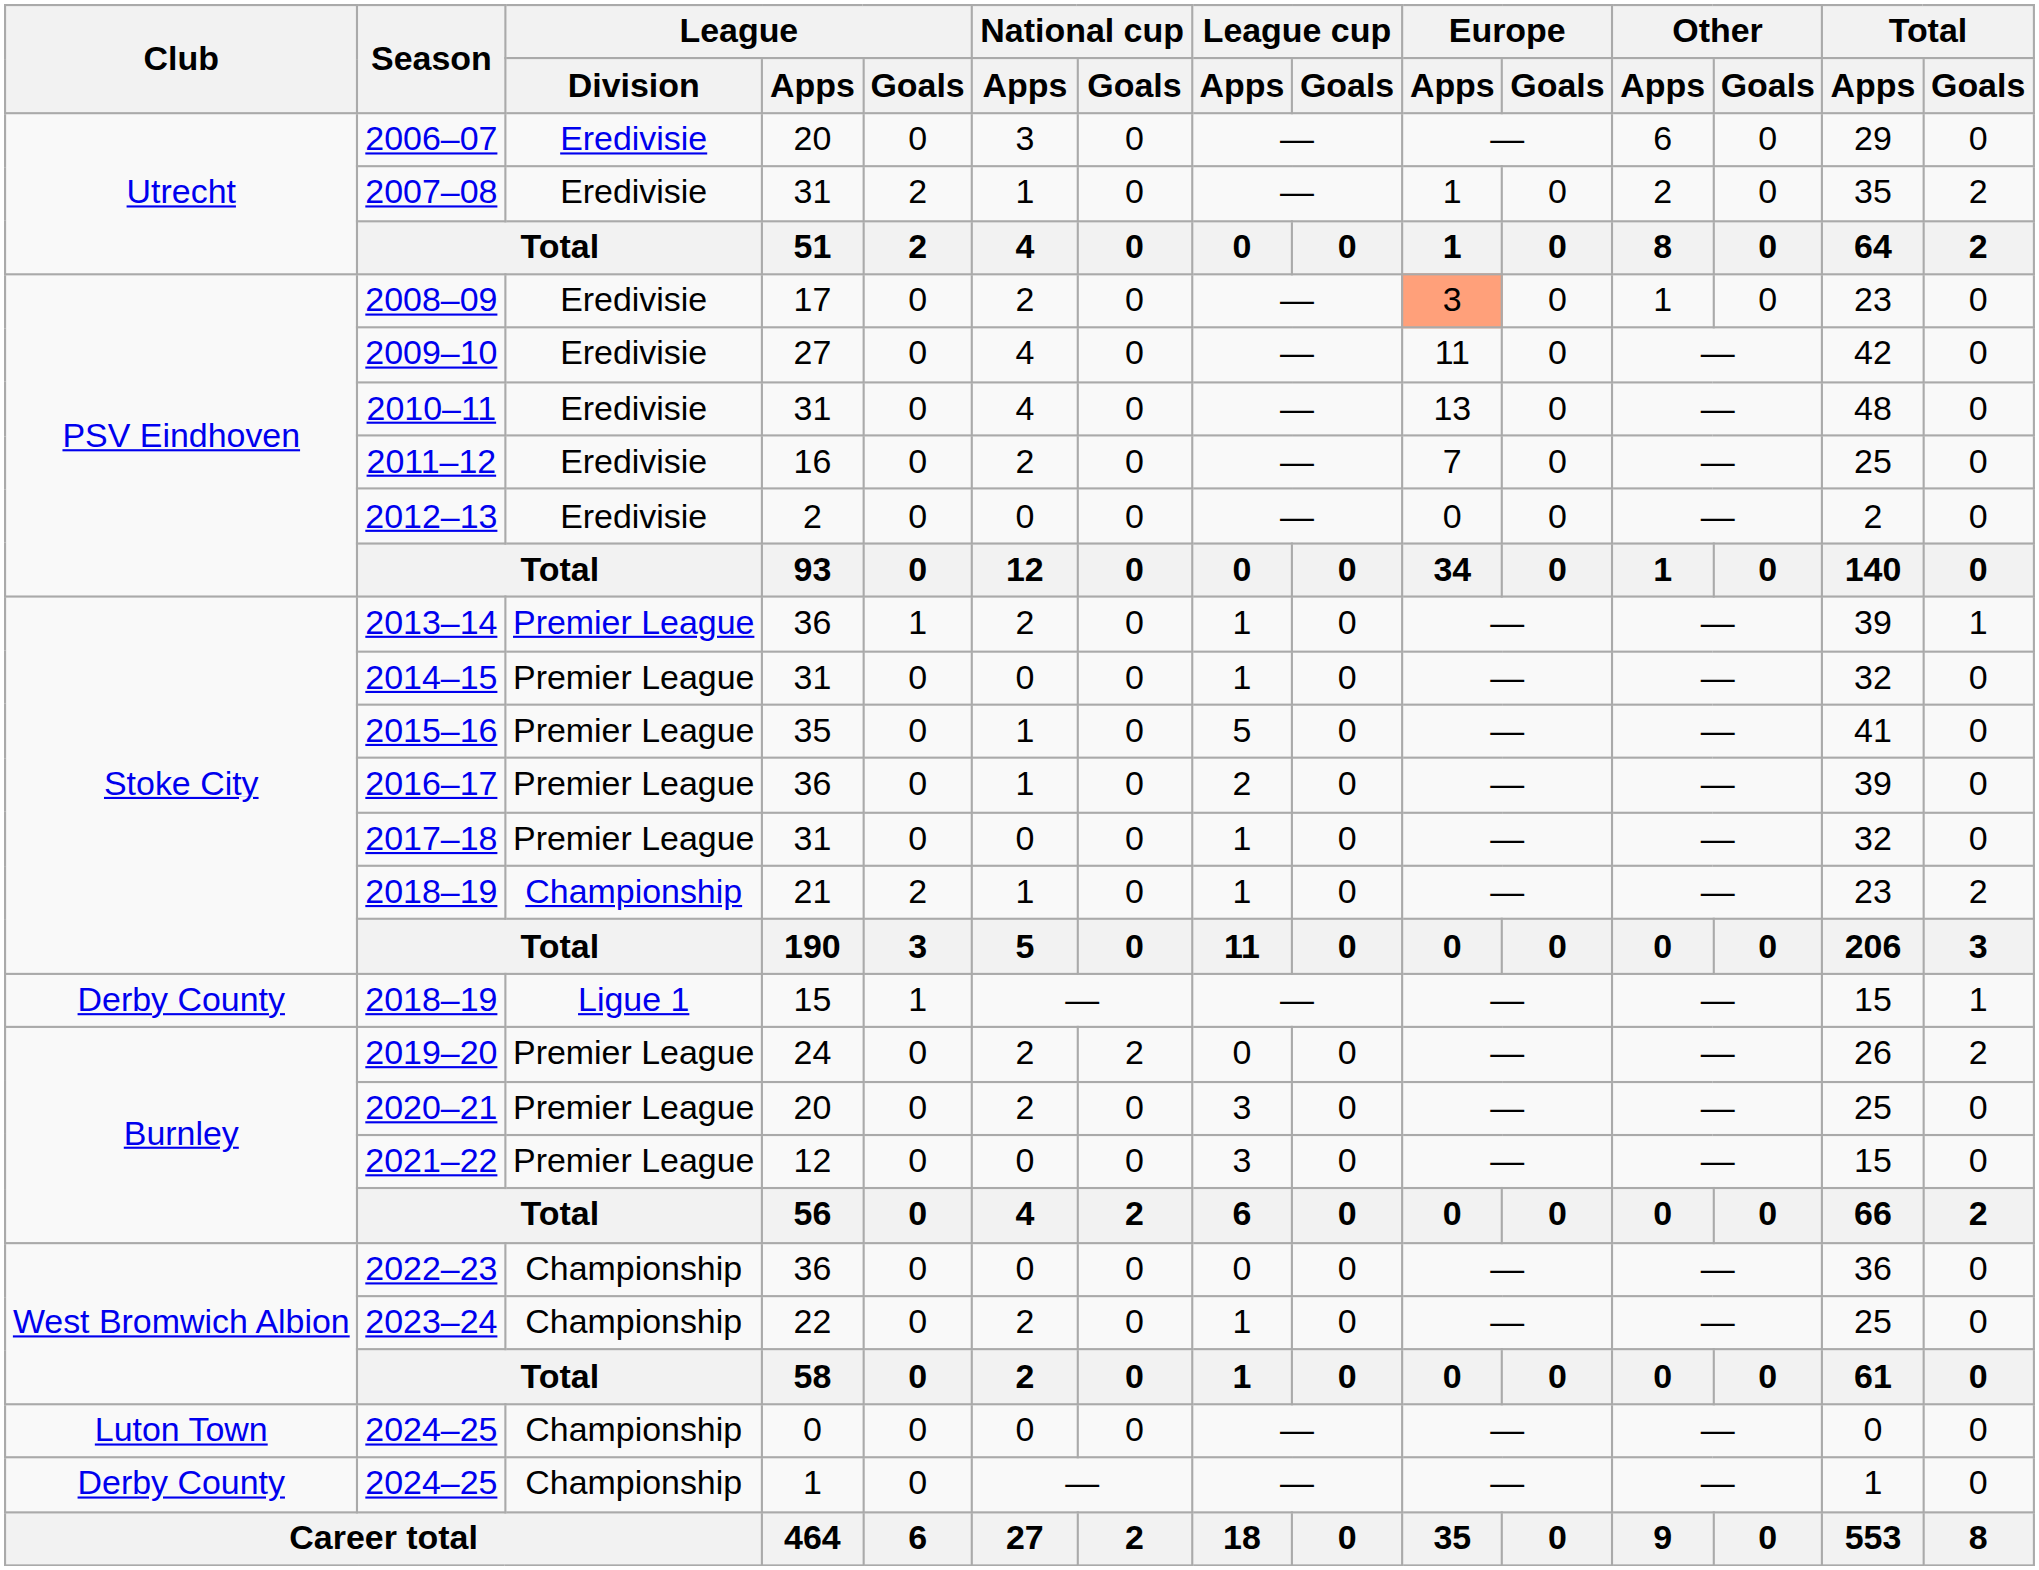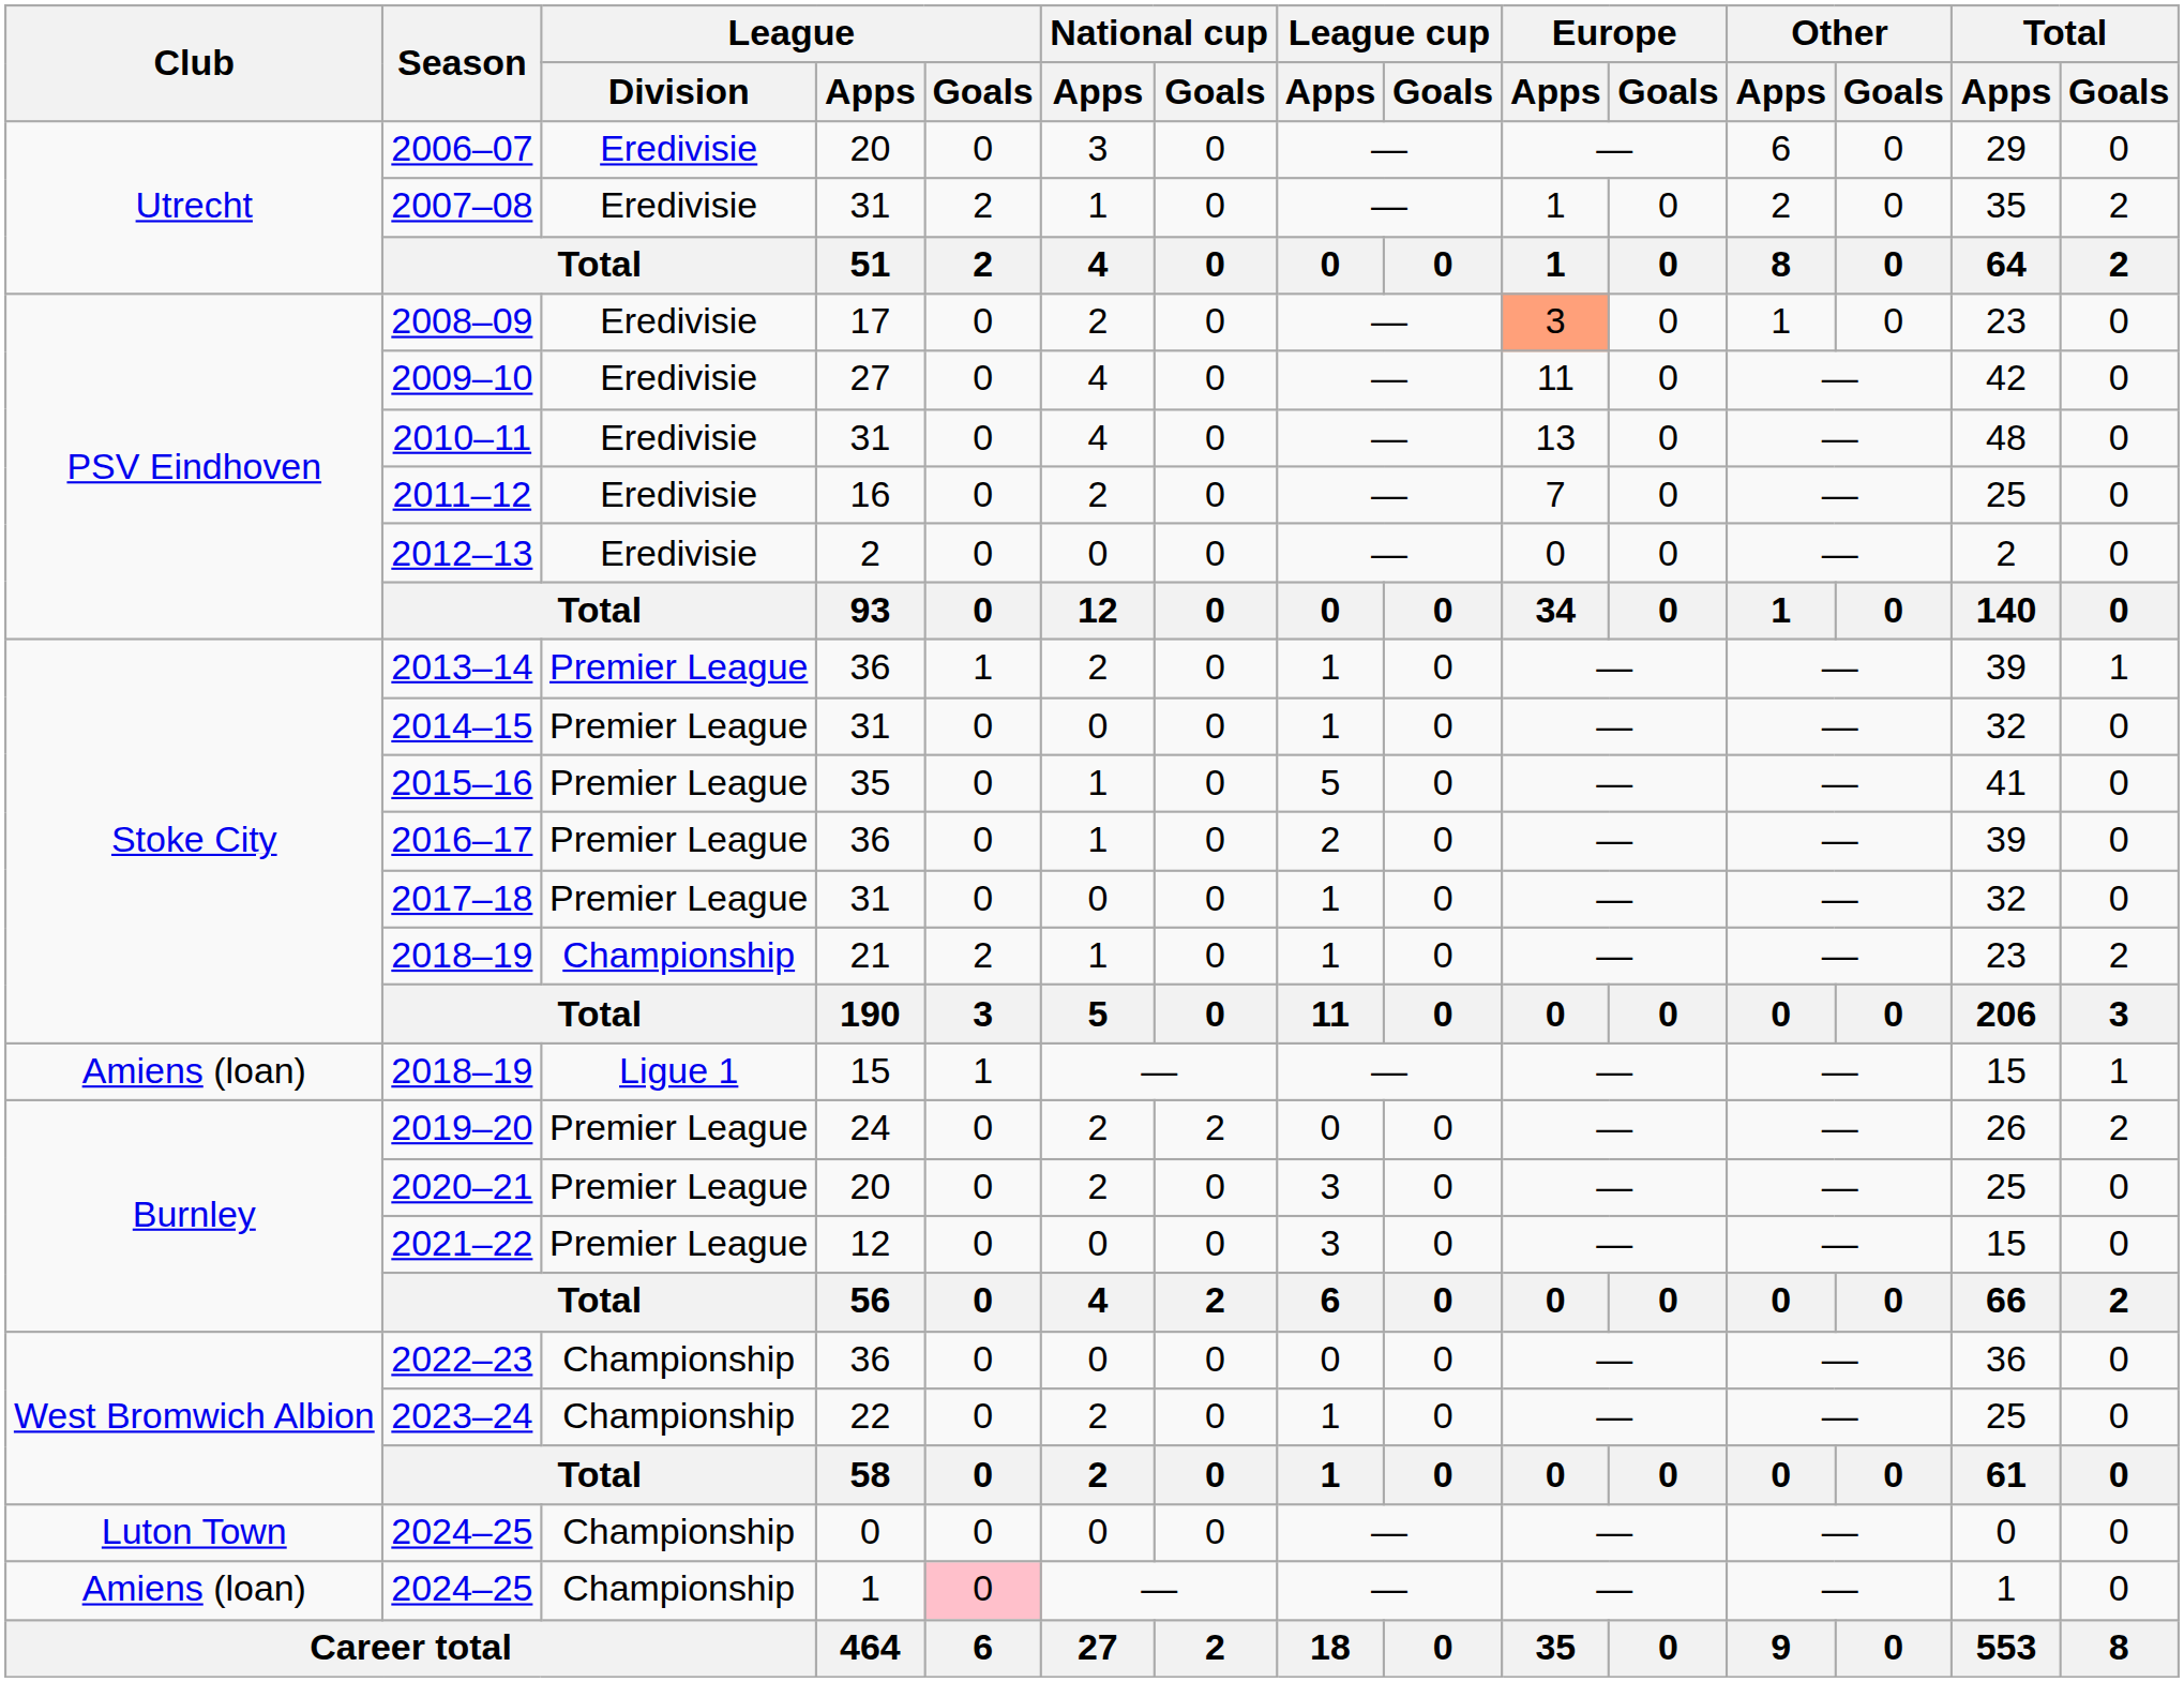 <table class="wikitable" style="text-align:center">
 <tr>
 <th rowspan=2>Club</th>
 <th rowspan=2>Season</th>
 <th colspan=3>League</th>
 <th colspan=2>National cup</th>
 <th colspan=2>League cup</th>
 <th colspan=2>Europe</th>
 <th colspan=2>Other</th>
 <th colspan=2>Total</th>
 </tr>
 <tr>
 <th>Division</th>
 <th>Apps</th>
 <th>Goals</th>
 <th>Apps</th>
 <th>Goals</th>
 <th>Apps</th>
 <th>Goals</th>
 <th>Apps</th>
 <th>Goals</th>
 <th>Apps</th>
 <th>Goals</th>
 <th>Apps</th>
 <th>Goals</th>
 </tr>
 <tr>
 <td rowspan=3><a href='#'>Utrecht</a></td>
 <td><a href='#'>2006–07</a></td>
 <td><a href='#'>Eredivisie</a></td>
 <td>20</td>
 <td>0</td>
 <td>3</td>
 <td>0</td>
 <td colspan=2>—</td>
 <td colspan=2>—</td>
 <td>6</td>
 <td>0</td>
 <td>29</td>
 <td>0</td>
 </tr>
 <tr>
 <td><a href='#'>2007–08</a></td>
 <td>Eredivisie</td>
 <td>31</td>
 <td>2</td>
 <td>1</td>
 <td>0</td>
 <td colspan=2>—</td>
 <td>1</td>
 <td>0</td>
 <td>2</td>
 <td>0</td>
 <td>35</td>
 <td>2</td>
 </tr>
 <tr>
 <th colspan=2>Total</th>
 <th>51</th>
 <th>2</th>
 <th>4</th>
 <th>0</th>
 <th>0</th>
 <th>0</th>
 <th>1</th>
 <th>0</th>
 <th>8</th>
 <th>0</th>
 <th>64</th>
 <th>2</th>
 </tr>
 <tr>
 <td rowspan=6><a href='#'>PSV Eindhoven</a></td>
 <td><a href='#'>2008–09</a></td>
 <td>Eredivisie</td>
 <td>17</td>
 <td>0</td>
 <td>2</td>
 <td>0</td>
 <td colspan=2>—</td>
 <td style="background: lightsalmon;">3</td>
 <td>0</td>
 <td>1</td>
 <td>0</td>
 <td>23</td>
 <td>0</td>
 </tr>
 <tr>
 <td><a href='#'>2009–10</a></td>
 <td>Eredivisie</td>
 <td>27</td>
 <td>0</td>
 <td>4</td>
 <td>0</td>
 <td colspan=2>—</td>
 <td>11</td>
 <td>0</td>
 <td colspan=2>—</td>
 <td>42</td>
 <td>0</td>
 </tr>
 <tr>
 <td><a href='#'>2010–11</a></td>
 <td>Eredivisie</td>
 <td>31</td>
 <td>0</td>
 <td>4</td>
 <td>0</td>
 <td colspan=2>—</td>
 <td>13</td>
 <td>0</td>
 <td colspan=2>—</td>
 <td>48</td>
 <td>0</td>
 </tr>
 <tr>
 <td><a href='#'>2011–12</a></td>
 <td>Eredivisie</td>
 <td>16</td>
 <td>0</td>
 <td>2</td>
 <td>0</td>
 <td colspan=2>—</td>
 <td>7</td>
 <td>0</td>
 <td colspan=2>—</td>
 <td>25</td>
 <td>0</td>
 </tr>
 <tr>
 <td><a href='#'>2012–13</a></td>
 <td>Eredivisie</td>
 <td>2</td>
 <td>0</td>
 <td>0</td>
 <td>0</td>
 <td colspan=2>—</td>
 <td>0</td>
 <td>0</td>
 <td colspan=2>—</td>
 <td>2</td>
 <td>0</td>
 </tr>
 <tr>
 <th colspan=2>Total</th>
 <th>93</th>
 <th>0</th>
 <th>12</th>
 <th>0</th>
 <th>0</th>
 <th>0</th>
 <th>34</th>
 <th>0</th>
 <th>1</th>
 <th>0</th>
 <th>140</th>
 <th>0</th>
 </tr>
 <tr>
 <td rowspan=7><a href='#'>Stoke City</a></td>
 <td><a href='#'>2013–14</a></td>
 <td><a href='#'>Premier League</a></td>
 <td>36</td>
 <td>1</td>
 <td>2</td>
 <td>0</td>
 <td>1</td>
 <td>0</td>
 <td colspan=2>—</td>
 <td colspan=2>—</td>
 <td>39</td>
 <td>1</td>
 </tr>
 <tr>
 <td><a href='#'>2014–15</a></td>
 <td>Premier League</td>
 <td>31</td>
 <td>0</td>
 <td>0</td>
 <td>0</td>
 <td>1</td>
 <td>0</td>
 <td colspan=2>—</td>
 <td colspan=2>—</td>
 <td>32</td>
 <td>0</td>
 </tr>
 <tr>
 <td><a href='#'>2015–16</a></td>
 <td>Premier League</td>
 <td>35</td>
 <td>0</td>
 <td>1</td>
 <td>0</td>
 <td>5</td>
 <td>0</td>
 <td colspan=2>—</td>
 <td colspan=2>—</td>
 <td>41</td>
 <td>0</td>
 </tr>
 <tr>
 <td><a href='#'>2016–17</a></td>
 <td>Premier League</td>
 <td>36</td>
 <td>0</td>
 <td>1</td>
 <td>0</td>
 <td>2</td>
 <td>0</td>
 <td colspan=2>—</td>
 <td colspan=2>—</td>
 <td>39</td>
 <td>0</td>
 </tr>
 <tr>
 <td><a href='#'>2017–18</a></td>
 <td>Premier League</td>
 <td>31</td>
 <td>0</td>
 <td>0</td>
 <td>0</td>
 <td>1</td>
 <td>0</td>
 <td colspan=2>—</td>
 <td colspan=2>—</td>
 <td>32</td>
 <td>0</td>
 </tr>
 <tr>
 <td><a href='#'>2018–19</a></td>
 <td><a href='#'>Championship</a></td>
 <td>21</td>
 <td>2</td>
 <td>1</td>
 <td>0</td>
 <td>1</td>
 <td>0</td>
 <td colspan=2>—</td>
 <td colspan=2>—</td>
 <td>23</td>
 <td>2</td>
 </tr>
 <tr>
 <th colspan=2>Total</th>
 <th>190</th>
 <th>3</th>
 <th>5</th>
 <th>0</th>
 <th>11</th>
 <th>0</th>
 <th>0</th>
 <th>0</th>
 <th>0</th>
 <th>0</th>
 <th>206</th>
 <th>3</th>
 </tr>
 <tr>
-<td><a href='#'>Derby County</a></td>
+<td><a href='#'>Amiens</a> (loan)</td>
 <td><a href='#'>2018–19</a></td>
 <td><a href='#'>Ligue 1</a></td>
 <td>15</td>
 <td>1</td>
 <td colspan=2>—</td>
 <td colspan=2>—</td>
 <td colspan=2>—</td>
 <td colspan=2>—</td>
 <td>15</td>
 <td>1</td>
 </tr>
 <tr>
 <td rowspan=4><a href='#'>Burnley</a></td>
 <td><a href='#'>2019–20</a></td>
 <td>Premier League</td>
 <td>24</td>
 <td>0</td>
 <td>2</td>
 <td>2</td>
 <td>0</td>
 <td>0</td>
 <td colspan=2>—</td>
 <td colspan=2>—</td>
 <td>26</td>
 <td>2</td>
 </tr>
 <tr>
 <td><a href='#'>2020–21</a></td>
 <td>Premier League</td>
 <td>20</td>
 <td>0</td>
 <td>2</td>
 <td>0</td>
 <td>3</td>
 <td>0</td>
 <td colspan=2>—</td>
 <td colspan=2>—</td>
 <td>25</td>
 <td>0</td>
 </tr>
 <tr>
 <td><a href='#'>2021–22</a></td>
 <td>Premier League</td>
 <td>12</td>
 <td>0</td>
 <td>0</td>
 <td>0</td>
 <td>3</td>
 <td>0</td>
 <td colspan=2>—</td>
 <td colspan=2>—</td>
 <td>15</td>
 <td>0</td>
 </tr>
 <tr>
 <th colspan=2>Total</th>
 <th>56</th>
 <th>0</th>
 <th>4</th>
 <th>2</th>
 <th>6</th>
 <th>0</th>
 <th>0</th>
 <th>0</th>
 <th>0</th>
 <th>0</th>
 <th>66</th>
 <th>2</th>
 </tr>
 <tr>
 <td rowspan=3><a href='#'>West Bromwich Albion</a></td>
 <td><a href='#'>2022–23</a></td>
 <td>Championship</td>
 <td>36</td>
 <td>0</td>
 <td>0</td>
 <td>0</td>
 <td>0</td>
 <td>0</td>
 <td colspan=2>—</td>
 <td colspan=2>—</td>
 <td>36</td>
 <td>0</td>
 </tr>
 <tr>
 <td><a href='#'>2023–24</a></td>
 <td>Championship</td>
 <td>22</td>
 <td>0</td>
 <td>2</td>
 <td>0</td>
 <td>1</td>
 <td>0</td>
 <td colspan=2>—</td>
 <td colspan=2>—</td>
 <td>25</td>
 <td>0</td>
 </tr>
 <tr>
 <th colspan=2>Total</th>
 <th>58</th>
 <th>0</th>
 <th>2</th>
 <th>0</th>
 <th>1</th>
 <th>0</th>
 <th>0</th>
 <th>0</th>
 <th>0</th>
 <th>0</th>
 <th>61</th>
 <th>0</th>
 </tr>
 <tr>
 <td><a href='#'>Luton Town</a></td>
 <td><a href='#'>2024–25</a></td>
 <td>Championship</td>
 <td>0</td>
 <td>0</td>
 <td>0</td>
 <td>0</td>
 <td colspan=2>—</td>
 <td colspan=2>—</td>
 <td colspan=2>—</td>
 <td>0</td>
 <td>0</td>
 </tr>
 <tr>
-<td><a href='#'>Derby County</a></td>
+<td><a href='#'>Amiens</a> (loan)</td>
 <td><a href='#'>2024–25</a></td>
 <td>Championship</td>
 <td>1</td>
-<td>0</td>
+<td style="background: pink;">0</td>
 <td colspan=2>—</td>
 <td colspan=2>—</td>
 <td colspan=2>—</td>
 <td colspan=2>—</td>
 <td>1</td>
 <td>0</td>
 </tr>
 <tr>
 <th colspan=3>Career total</th>
 <th>464</th>
 <th>6</th>
 <th>27</th>
 <th>2</th>
 <th>18</th>
 <th>0</th>
 <th>35</th>
 <th>0</th>
 <th>9</th>
 <th>0</th>
 <th>553</th>
 <th>8</th>
 </tr>
 </table>
